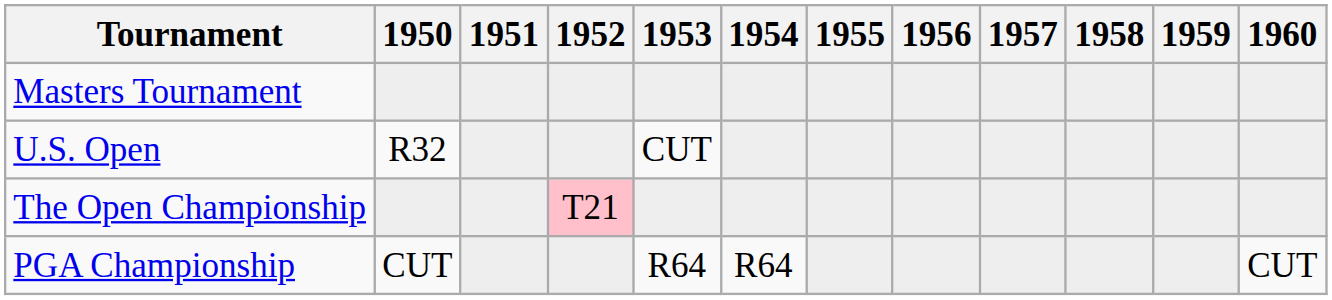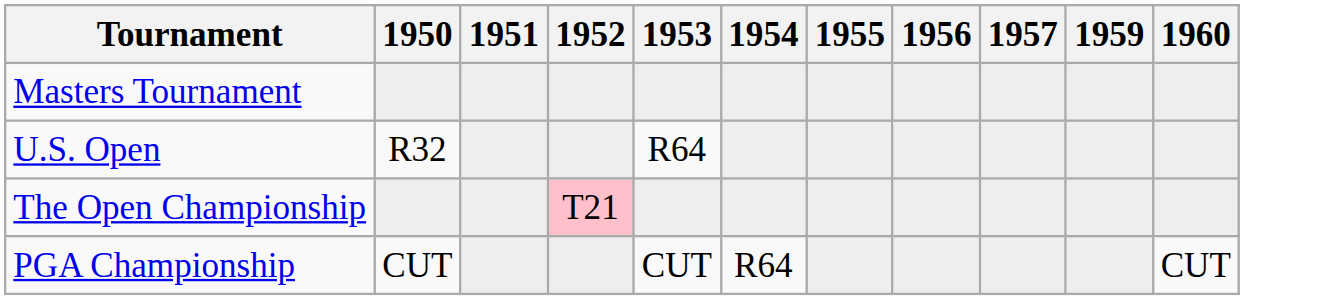 <table class="wikitable" style="font-size:95%;text-align:center;">
 <tr>
 <th>Tournament</th>
 <th>1950</th>
 <th>1951</th>
 <th>1952</th>
 <th>1953</th>
 <th>1954</th>
 <th>1955</th>
 <th>1956</th>
 <th>1957</th>
-<th>1958</th>
 <th>1959</th>
 <th>1960</th>
 </tr>
 <tr>
 <td align=left><a href='#'>Masters Tournament</a></td>
-<td style="background:#eeeeee;"></td>
 <td style="background:#eeeeee;"></td>
 <td style="background:#eeeeee;"></td>
 <td style="background:#eeeeee;"></td>
 <td style="background:#eeeeee;"></td>
 <td style="background:#eeeeee;"></td>
 <td style="background:#eeeeee;"></td>
 <td style="background:#eeeeee;"></td>
 <td style="background:#eeeeee;"></td>
 <td style="background:#eeeeee;"></td>
 <td style="background:#eeeeee;"></td>
 </tr>
 <tr>
 <td align=left><a href='#'>U.S. Open</a></td>
 <td>R32</td>
 <td style="background:#eeeeee;"></td>
 <td style="background:#eeeeee;"></td>
-<td>CUT</td>
-<td style="background:#eeeeee;"></td>
+<td>R64</td>
 <td style="background:#eeeeee;"></td>
 <td style="background:#eeeeee;"></td>
 <td style="background:#eeeeee;"></td>
 <td style="background:#eeeeee;"></td>
 <td style="background:#eeeeee;"></td>
 <td style="background:#eeeeee;"></td>
 </tr>
 <tr>
 <td align=left><a href='#'>The Open Championship</a></td>
 <td style="background:#eeeeee;"></td>
 <td style="background:#eeeeee;"></td>
 <td style="background: pink;">T21</td>
 <td style="background:#eeeeee;"></td>
 <td style="background:#eeeeee;"></td>
 <td style="background:#eeeeee;"></td>
 <td style="background:#eeeeee;"></td>
 <td style="background:#eeeeee;"></td>
 <td style="background:#eeeeee;"></td>
 <td style="background:#eeeeee;"></td>
-<td style="background:#eeeeee;"></td>
 </tr>
 <tr>
 <td align=left><a href='#'>PGA Championship</a></td>
 <td>CUT</td>
 <td style="background:#eeeeee;"></td>
 <td style="background:#eeeeee;"></td>
+<td>CUT</td>
 <td>R64</td>
-<td>R64</td>
-<td style="background:#eeeeee;"></td>
 <td style="background:#eeeeee;"></td>
 <td style="background:#eeeeee;"></td>
 <td style="background:#eeeeee;"></td>
 <td style="background:#eeeeee;"></td>
 <td>CUT</td>
 </tr>
 </table>
